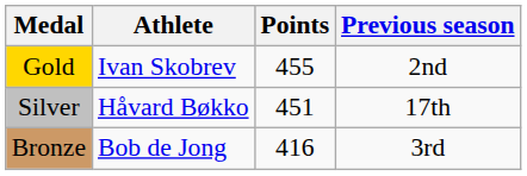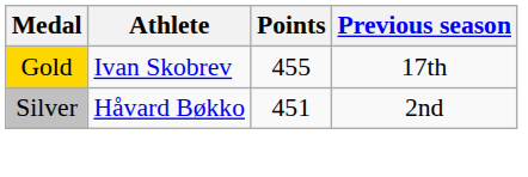 <table class="wikitable">
 <tr>
 <th><strong>Medal</strong></th>
 <th><strong>Athlete</strong></th>
 <th><strong>Points</strong></th>
 <th><strong><a href='#'>Previous season</a></strong></th>
 </tr>
 <tr align="center">
 <td bgcolor="gold">Gold</td>
 <td align="left"> <a href='#'>Ivan Skobrev</a></td>
 <td>455</td>
-<td>2nd</td>
+<td>17th</td>
 </tr>
 <tr align="center">
 <td bgcolor="silver">Silver</td>
 <td align="left"> <a href='#'>Håvard Bøkko</a></td>
 <td>451</td>
-<td>17th</td>
-</tr>
-<tr align="center">
-<td bgcolor="CC9966">Bronze</td>
-<td align="left"> <a href='#'>Bob de Jong</a></td>
-<td>416</td>
-<td>3rd</td>
+<td>2nd</td>
 </tr>
 </table>
